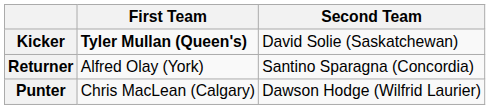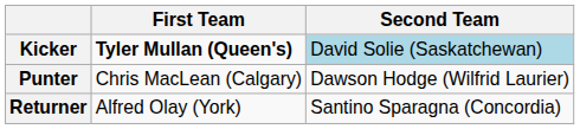 <table class="wikitable">
 <tr>
 <th></th>
 <th>First Team</th>
 <th>Second Team</th>
 </tr>
 <tr>
 <th>Kicker</th>
 <td><strong>Tyler Mullan (Queen's)</strong></td>
-<td>David Solie (Saskatchewan)</td>
+<td style="background: lightblue;">David Solie (Saskatchewan)</td>
+</tr>
+<tr>
+<th>Punter</th>
+<td>Chris MacLean (Calgary)</td>
+<td>Dawson Hodge (Wilfrid Laurier)</td>
 </tr>
 <tr>
 <th>Returner</th>
 <td>Alfred Olay (York)</td>
 <td>Santino Sparagna (Concordia)</td>
 </tr>
-<tr>
-<th>Punter</th>
-<td>Chris MacLean (Calgary)</td>
-<td>Dawson Hodge (Wilfrid Laurier)</td>
-</tr>
 </table>
